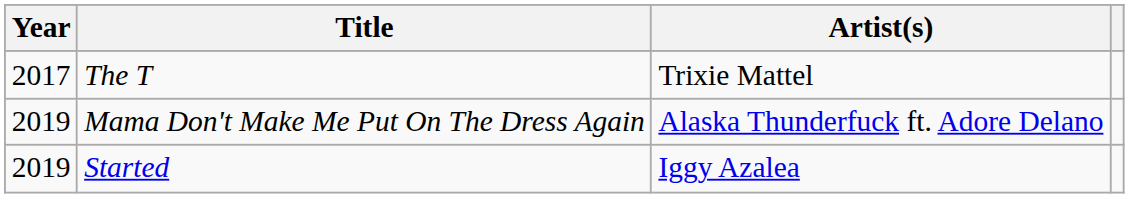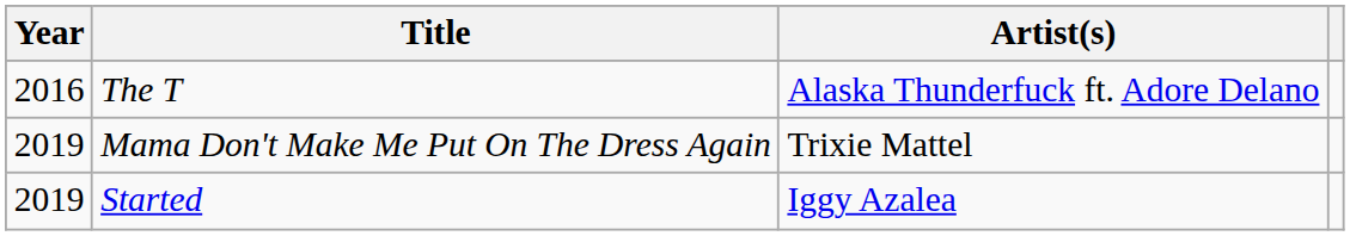 <table class="wikitable plainrowheaders" style="text-align:left;">
 <tr>
 <th>Year</th>
 <th>Title</th>
 <th>Artist(s)</th>
 <th></th>
 </tr>
 <tr>
-<td>2017</td>
+<td>2016</td>
 <td><em>The T</em></td>
-<td>Trixie Mattel</td>
+<td><a href='#'>Alaska Thunderfuck</a> ft. <a href='#'>Adore Delano</a></td>
 <td></td>
 </tr>
 <tr>
 <td>2019</td>
 <td><em>Mama Don't Make Me Put On The Dress Again</em></td>
-<td><a href='#'>Alaska Thunderfuck</a> ft. <a href='#'>Adore Delano</a></td>
+<td>Trixie Mattel</td>
 <td></td>
 </tr>
 <tr>
 <td>2019</td>
 <td><em><a href='#'>Started</a></em></td>
 <td><a href='#'>Iggy Azalea</a></td>
 <td></td>
 </tr>
 </table>
